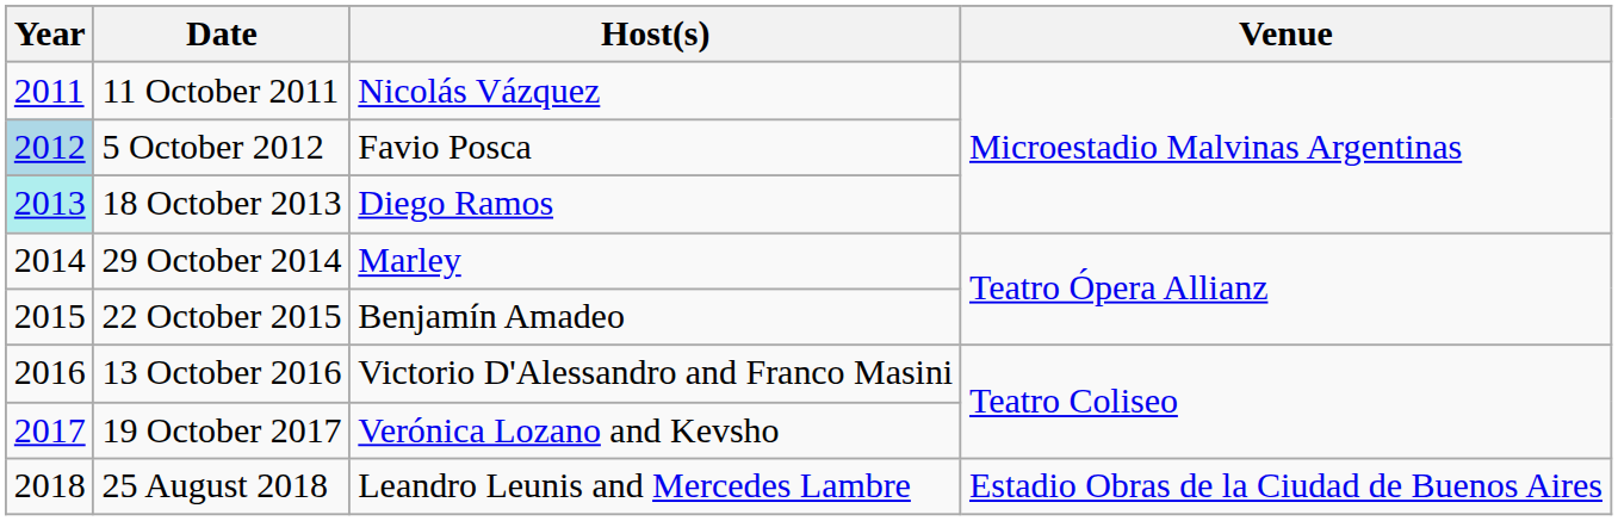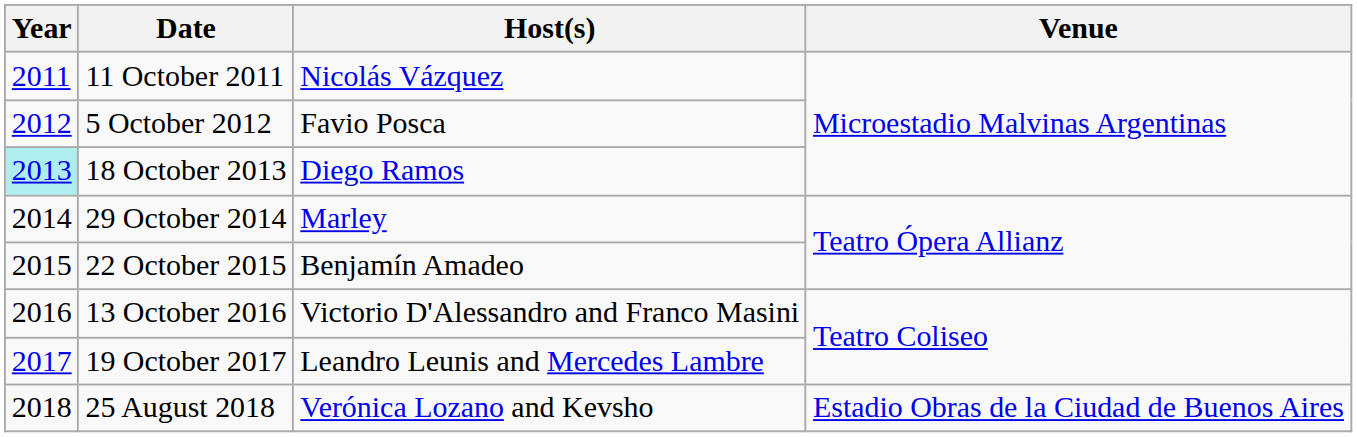 <table class="wikitable">
 <tr>
 <th>Year</th>
 <th>Date</th>
 <th>Host(s)</th>
 <th>Venue</th>
 </tr>
 <tr>
 <td><a href='#'>2011</a></td>
 <td>11 October 2011</td>
 <td><a href='#'>Nicolás Vázquez</a></td>
 <td rowspan="3"><a href='#'>Microestadio Malvinas Argentinas</a></td>
 </tr>
 <tr>
-<td style="background: lightblue;"><a href='#'>2012</a></td>
+<td><a href='#'>2012</a></td>
 <td>5 October 2012</td>
 <td>Favio Posca</td>
 </tr>
 <tr>
 <td style="background: paleturquoise;"><a href='#'>2013</a></td>
 <td>18 October 2013</td>
 <td><a href='#'>Diego Ramos</a></td>
 </tr>
 <tr>
 <td>2014</td>
 <td>29 October 2014</td>
 <td><a href='#'>Marley</a></td>
 <td rowspan="2"><a href='#'>Teatro Ópera Allianz</a></td>
 </tr>
 <tr>
 <td>2015</td>
 <td>22 October 2015</td>
 <td>Benjamín Amadeo</td>
 </tr>
 <tr>
 <td>2016</td>
 <td>13 October 2016</td>
 <td>Victorio D'Alessandro and Franco Masini</td>
 <td rowspan="2"><a href='#'>Teatro Coliseo</a></td>
 </tr>
 <tr>
 <td><a href='#'>2017</a></td>
 <td>19 October 2017</td>
-<td><a href='#'>Verónica Lozano</a> and Kevsho</td>
+<td>Leandro Leunis and <a href='#'>Mercedes Lambre</a></td>
 </tr>
 <tr>
 <td>2018</td>
 <td>25 August 2018</td>
-<td>Leandro Leunis and <a href='#'>Mercedes Lambre</a></td>
+<td><a href='#'>Verónica Lozano</a> and Kevsho</td>
 <td><a href='#'>Estadio Obras de la Ciudad de Buenos Aires</a></td>
 </tr>
 </table>
